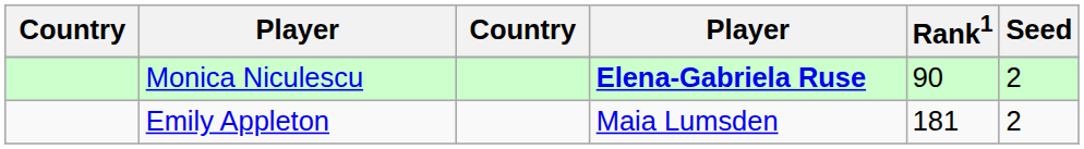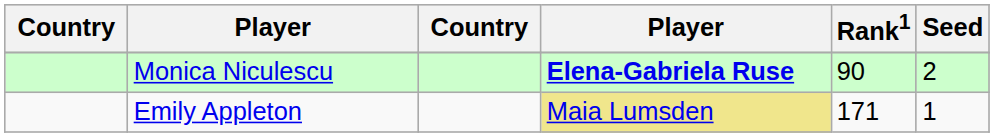 <table class="sortable wikitable">
 <tr>
 <th width="70">Country</th>
 <th width="175">Player</th>
 <th width="70">Country</th>
 <th width="175">Player</th>
 <th>Rank<sup>1</sup></th>
 <th>Seed</th>
 </tr>
 <tr>
 </tr>
 <tr style="background:#cfc;">
 <td></td>
 <td><a href='#'>Monica Niculescu</a></td>
 <td></td>
 <td><strong><a href='#'>Elena-Gabriela Ruse</a></strong></td>
 <td>90</td>
 <td>2</td>
 </tr>
 <tr>
 <td></td>
 <td><a href='#'>Emily Appleton</a></td>
 <td></td>
-<td><a href='#'>Maia Lumsden</a></td>
-<td>181</td>
-<td>2</td>
+<td style="background: khaki;"><a href='#'>Maia Lumsden</a></td>
+<td>171</td>
+<td>1</td>
 </tr>
 </table>
